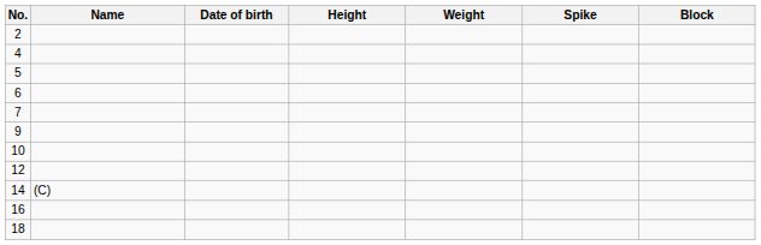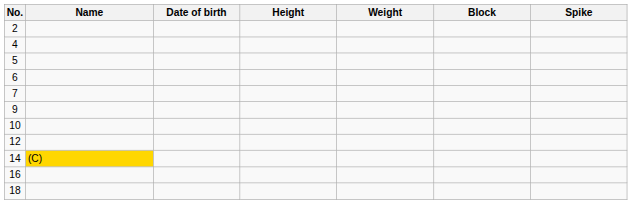 <table class="wikitable sortable" style="font-size:100%; text-align:center;">
 <tr>
 <th>No.</th>
 <th style="width:12em">Name</th>
 <th style="width:8em">Date of birth</th>
 <th style="width:9em">Height</th>
 <th style="width:9em">Weight</th>
+<th style="width:9em">Block</th>
 <th style="width:9em">Spike</th>
-<th style="width:9em">Block</th>
 </tr>
 <tr>
 <td>2</td>
 <td align=left> </td>
 <td align=right></td>
 <td></td>
 <td></td>
 <td></td>
 <td></td>
 </tr>
 <tr>
 <td>4</td>
 <td align=left> </td>
 <td align=right></td>
 <td></td>
 <td></td>
 <td></td>
 <td></td>
 </tr>
 <tr>
 <td>5</td>
 <td align=left> </td>
 <td align=right></td>
 <td></td>
 <td></td>
 <td></td>
 <td></td>
 </tr>
 <tr>
 <td>6</td>
 <td align=left> </td>
 <td align=right></td>
 <td></td>
 <td></td>
 <td></td>
 <td></td>
 </tr>
 <tr>
 <td>7</td>
 <td align=left> </td>
 <td align=right></td>
 <td></td>
 <td></td>
 <td></td>
 <td></td>
 </tr>
 <tr>
 <td>9</td>
 <td align=left> </td>
 <td align=right></td>
 <td></td>
 <td></td>
 <td></td>
 <td></td>
 </tr>
 <tr>
 <td>10</td>
 <td align=left> </td>
 <td align=right></td>
 <td></td>
 <td></td>
 <td></td>
 <td></td>
 </tr>
 <tr>
 <td>12</td>
 <td align=left> </td>
 <td align=right></td>
 <td></td>
 <td></td>
 <td></td>
 <td></td>
 </tr>
 <tr>
 <td>14</td>
-<td align=left>  (C)</td>
+<td align=left style="background: gold;">  (C)</td>
 <td align=right></td>
 <td></td>
 <td></td>
 <td></td>
 <td></td>
 </tr>
 <tr>
 <td>16</td>
 <td align=left> </td>
 <td align=right></td>
 <td></td>
 <td></td>
 <td></td>
 <td></td>
 </tr>
 <tr>
 <td>18</td>
 <td align=left> </td>
 <td align=right></td>
 <td></td>
 <td></td>
 <td></td>
 <td></td>
 </tr>
 </table>
